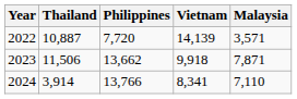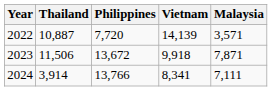 <table class="wikitable">
 <tr>
 <th>Year</th>
 <th>Thailand</th>
 <th>Philippines</th>
 <th>Vietnam</th>
 <th>Malaysia</th>
 </tr>
 <tr>
 <td>2022</td>
 <td>10,887</td>
 <td>7,720</td>
 <td>14,139</td>
 <td>3,571</td>
 </tr>
 <tr>
 <td>2023</td>
 <td>11,506</td>
-<td>13,662</td>
+<td>13,672</td>
 <td>9,918</td>
 <td>7,871</td>
 </tr>
 <tr>
 <td>2024</td>
 <td>3,914</td>
 <td>13,766</td>
 <td>8,341</td>
-<td>7,110</td>
+<td>7,111</td>
 </tr>
 </table>
